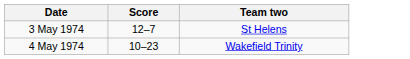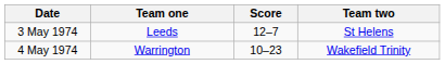 <table class="wikitable" style="text-align: center">
 <tr>
 <th width=150>Date</th>
+<th width=250>Team one</th>
 <th width=100>Score</th>
 <th width=250>Team two</th>
 </tr>
 <tr>
 <td>3 May 1974</td>
+<td><a href='#'>Leeds</a></td>
 <td>12–7</td>
 <td><a href='#'>St Helens</a></td>
 </tr>
 <tr>
 <td>4 May 1974</td>
+<td><a href='#'>Warrington</a></td>
 <td>10–23</td>
 <td><a href='#'>Wakefield Trinity</a></td>
 </tr>
 </table>
